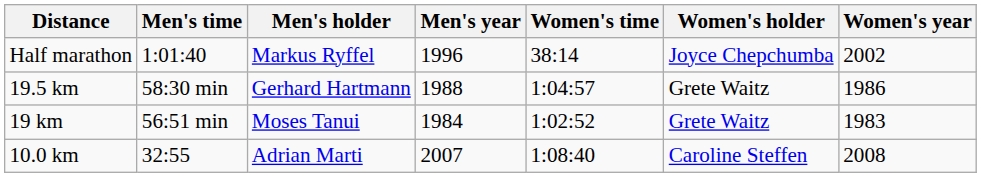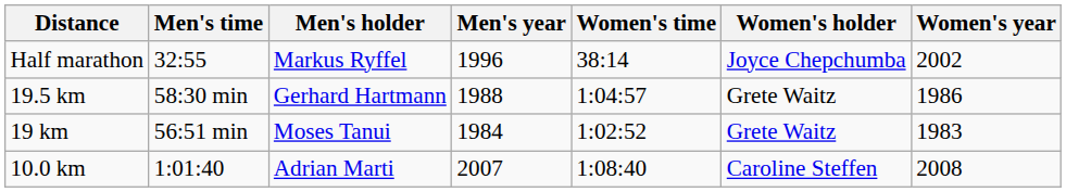 <table class=wikitable>
 <tr>
 <th>Distance</th>
 <th>Men's time</th>
 <th>Men's holder</th>
 <th>Men's year</th>
 <th>Women's time</th>
 <th>Women's holder</th>
 <th>Women's year</th>
 </tr>
 <tr>
 <td>Half marathon</td>
-<td>1:01:40</td>
+<td>32:55</td>
 <td><a href='#'>Markus Ryffel</a></td>
 <td>1996</td>
 <td>38:14</td>
 <td><a href='#'>Joyce Chepchumba</a></td>
 <td>2002</td>
 </tr>
 <tr>
 <td>19.5 km</td>
 <td>58:30 min</td>
 <td><a href='#'>Gerhard Hartmann</a></td>
 <td>1988</td>
 <td>1:04:57</td>
 <td>Grete Waitz</td>
 <td>1986</td>
 </tr>
 <tr>
 <td>19 km</td>
 <td>56:51 min</td>
 <td><a href='#'>Moses Tanui</a></td>
 <td>1984</td>
 <td>1:02:52</td>
 <td><a href='#'>Grete Waitz</a></td>
 <td>1983</td>
 </tr>
 <tr>
 <td>10.0 km</td>
-<td>32:55</td>
+<td>1:01:40</td>
 <td><a href='#'>Adrian Marti</a></td>
 <td>2007</td>
 <td>1:08:40</td>
 <td><a href='#'>Caroline Steffen</a></td>
 <td>2008</td>
 </tr>
 </table>
